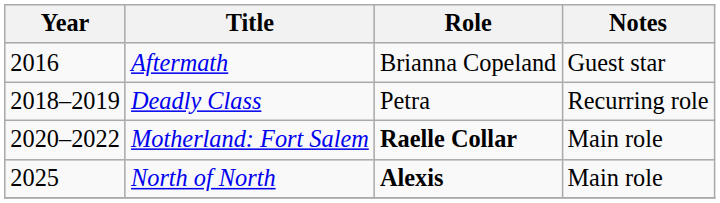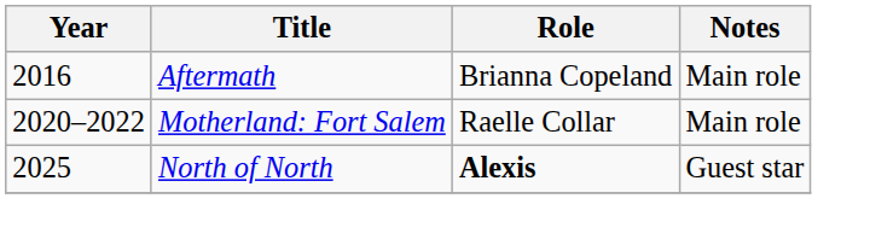 <table class="wikitable sortable">
 <tr>
 <th>Year</th>
 <th>Title</th>
 <th>Role</th>
 <th class="unsortable">Notes</th>
 </tr>
 <tr>
 <td>2016</td>
 <td><em><a href='#'>Aftermath</a></em></td>
 <td>Brianna Copeland</td>
-<td>Guest star</td>
-</tr>
-<tr>
-<td>2018–2019</td>
-<td><em><a href='#'>Deadly Class</a></em></td>
-<td>Petra</td>
-<td>Recurring role</td>
+<td>Main role</td>
 </tr>
 <tr>
 <td>2020–2022</td>
 <td><em><a href='#'>Motherland: Fort Salem</a></em></td>
-<td><strong>Raelle Collar</strong></td>
+<td>Raelle Collar</td>
 <td>Main role</td>
 </tr>
 <tr>
 <td>2025</td>
 <td><em><a href='#'>North of North</a></em></td>
 <td><strong>Alexis</strong></td>
-<td>Main role</td>
+<td>Guest star</td>
 </tr>
 <tr>
 </tr>
 </table>
